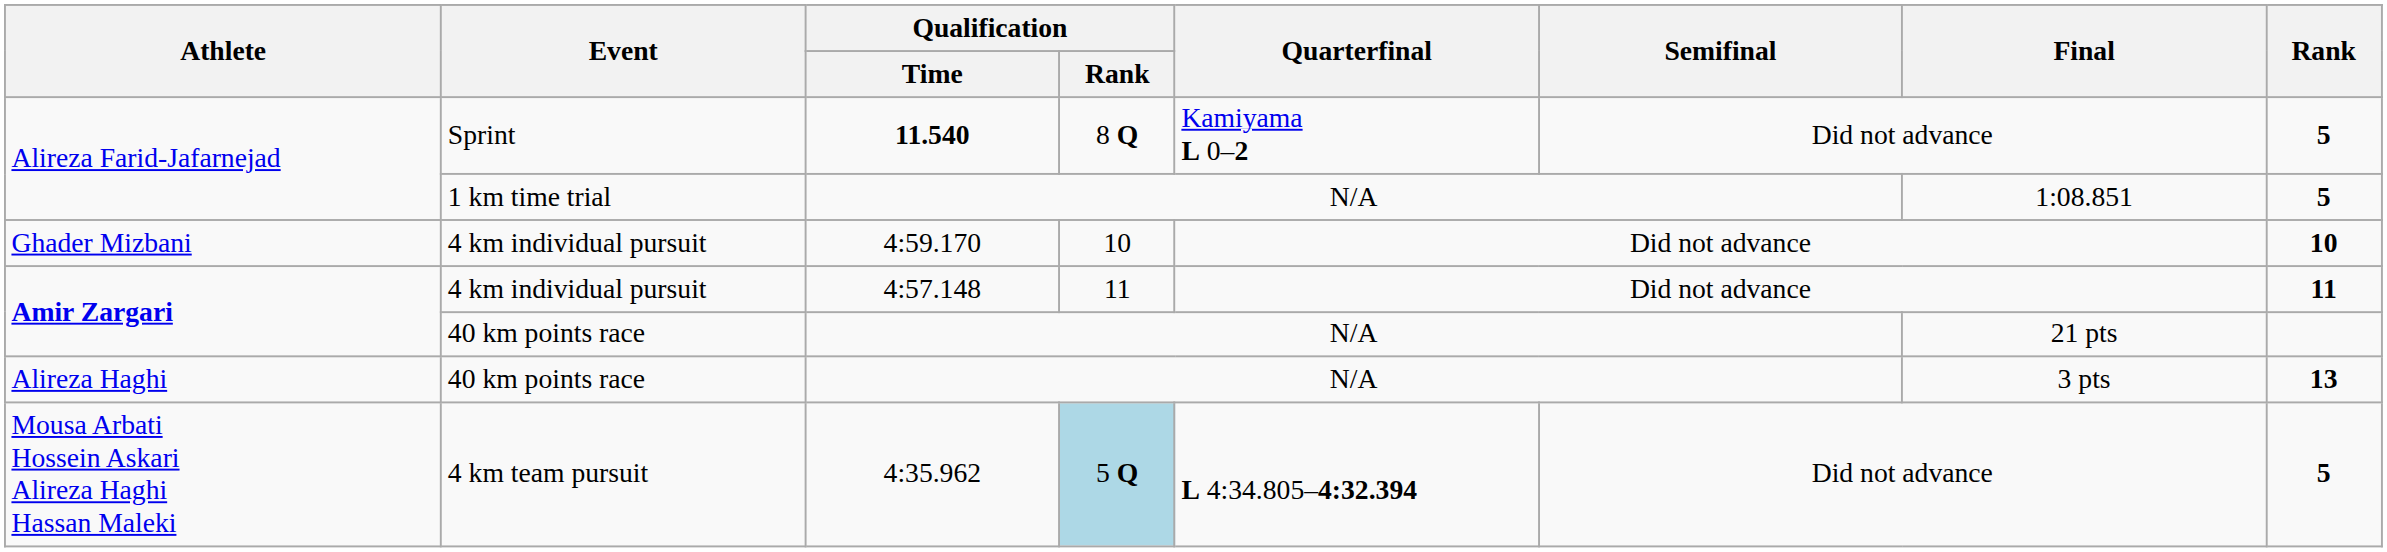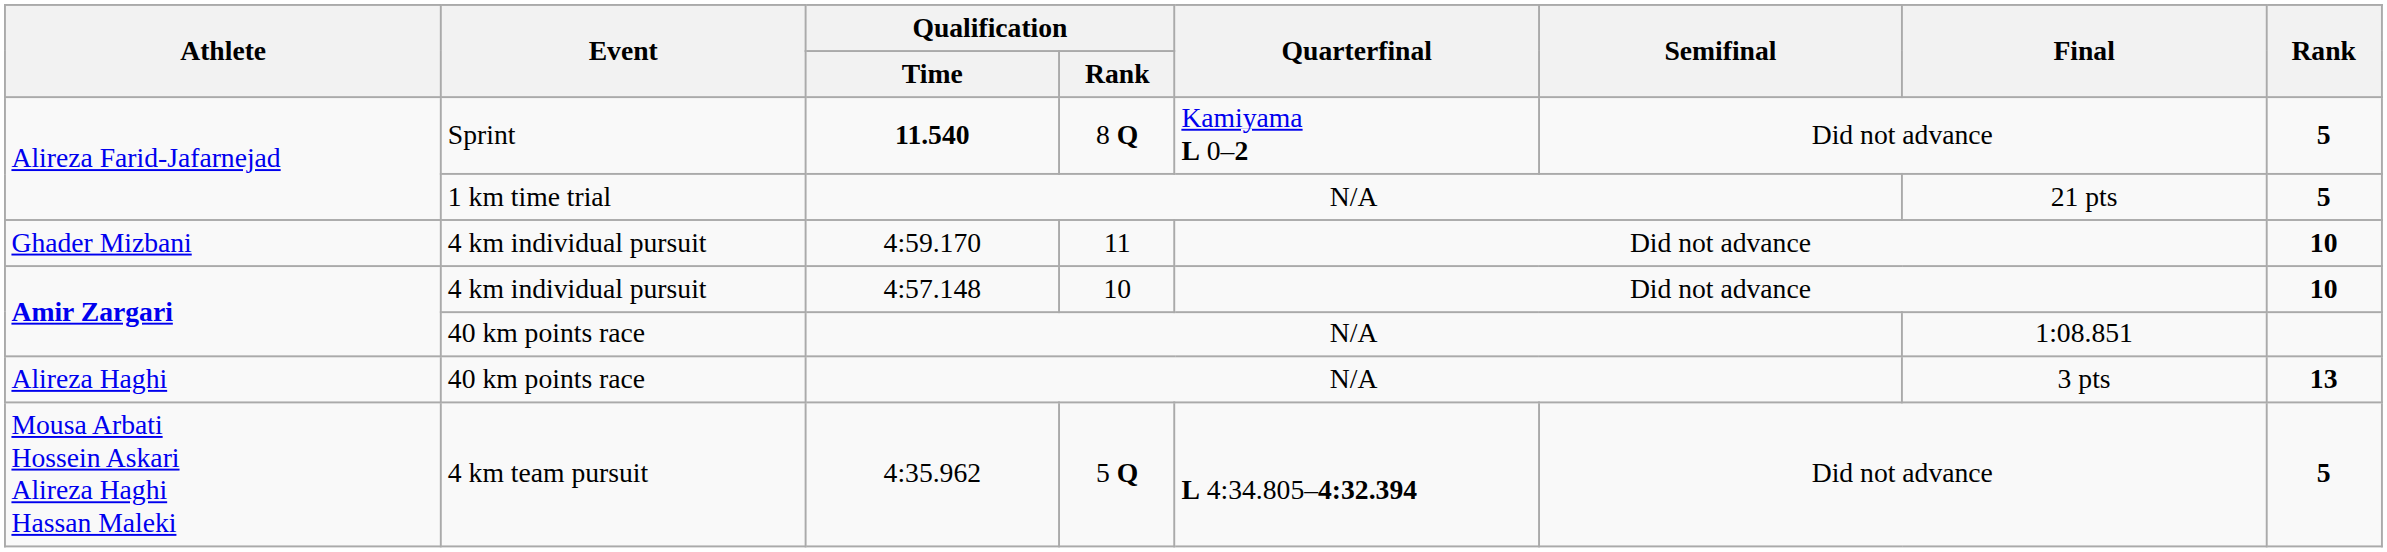 <table class="wikitable" width="98%" style="text-align:center; font-size:90%">
 <tr>
 <th rowspan="2" width="12%">Athlete</th>
 <th rowspan="2" width="10%">Event</th>
 <th colspan="2" width="10%">Qualification</th>
 <th rowspan="2" width="10%">Quarterfinal</th>
 <th rowspan="2" width="10%">Semifinal</th>
 <th rowspan="2" width="10%">Final</th>
 <th rowspan="2" width="3%">Rank</th>
 </tr>
 <tr>
 <th width="7%">Time</th>
 <th>Rank</th>
 </tr>
 <tr>
 <td rowspan=2 align="left"><a href='#'>Alireza Farid-Jafarnejad</a></td>
 <td align="left">Sprint</td>
 <td><strong>11.540</strong></td>
 <td>8 <strong>Q</strong></td>
 <td align="left"> <a href='#'>Kamiyama</a><br><strong>L</strong> 0–<strong>2</strong></td>
 <td colspan=2 align=center>Did not advance</td>
 <td><strong>5</strong></td>
 </tr>
 <tr>
 <td align="left">1 km time trial</td>
 <td colspan=4 align=center>N/A</td>
-<td align=center>1:08.851</td>
+<td align=center>21 pts</td>
 <td><strong>5</strong></td>
 </tr>
 <tr>
 <td align="left"><a href='#'>Ghader Mizbani</a></td>
 <td align="left">4 km individual pursuit</td>
 <td>4:59.170</td>
-<td>10</td>
+<td>11</td>
 <td colspan=3 align=center>Did not advance</td>
 <td><strong>10</strong></td>
 </tr>
 <tr>
 <td rowspan=2 align="left"><strong><a href='#'>Amir Zargari</a></strong></td>
 <td align="left">4 km individual pursuit</td>
 <td>4:57.148</td>
-<td>11</td>
+<td>10</td>
 <td colspan=3 align=center>Did not advance</td>
-<td><strong>11</strong></td>
+<td><strong>10</strong></td>
 </tr>
 <tr>
 <td align="left">40 km points race</td>
 <td colspan=4 align=center>N/A</td>
-<td align=center>21 pts</td>
+<td align=center>1:08.851</td>
 <td></td>
 </tr>
 <tr>
 <td align="left"><a href='#'>Alireza Haghi</a></td>
 <td align="left">40 km points race</td>
 <td colspan=4 align=center>N/A</td>
 <td align=center>3 pts</td>
 <td><strong>13</strong></td>
 </tr>
 <tr>
 <td align="left"><a href='#'>Mousa Arbati</a><br><a href='#'>Hossein Askari</a><br><a href='#'>Alireza Haghi</a><br><a href='#'>Hassan Maleki</a></td>
 <td align="left">4 km team pursuit</td>
 <td>4:35.962</td>
-<td style="background: lightblue;">5 <strong>Q</strong></td>
+<td>5 <strong>Q</strong></td>
 <td align="left"><br><strong>L</strong> 4:34.805–<strong>4:32.394</strong></td>
 <td colspan=2 align=center>Did not advance</td>
 <td><strong>5</strong></td>
 </tr>
 </table>
